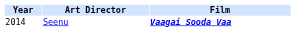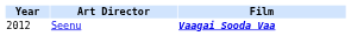 <table cellspacing="1" cellpadding="1" border="0" width="50%">
 <tr bgcolor="#d1e4fd">
 <th>Year</th>
 <th>Art Director</th>
 <th>Film</th>
 </tr>
 <tr>
-<td>2014</td>
+<td>2012</td>
 <td><a href='#'>Seenu</a></td>
 <td><strong><em><a href='#'>Vaagai Sooda Vaa</a></em></strong></td>
 </tr>
 </table>
